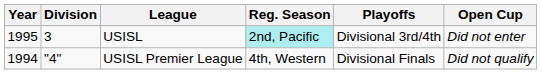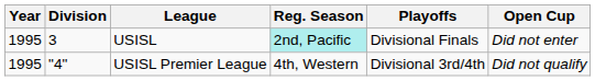 <table class="wikitable">
 <tr>
 <th>Year</th>
 <th>Division</th>
 <th>League</th>
 <th>Reg. Season</th>
 <th>Playoffs</th>
 <th>Open Cup</th>
 </tr>
 <tr>
 <td>1995</td>
 <td>3</td>
 <td>USISL</td>
 <td style="background: paleturquoise;">2nd, Pacific</td>
-<td>Divisional 3rd/4th</td>
+<td>Divisional Finals</td>
 <td><em>Did not enter</em></td>
 </tr>
 <tr>
-<td>1994</td>
+<td>1995</td>
 <td>"4"</td>
 <td>USISL Premier League</td>
 <td>4th, Western</td>
-<td>Divisional Finals</td>
+<td>Divisional 3rd/4th</td>
 <td><em>Did not qualify</em></td>
 </tr>
 </table>
